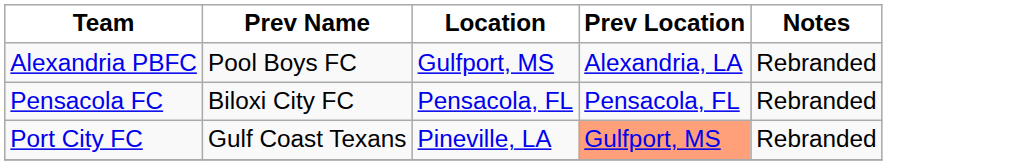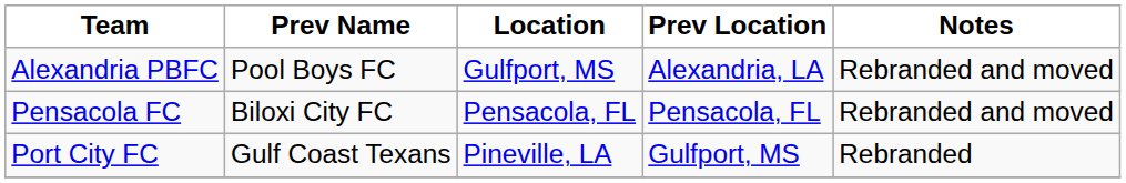 <table class="wikitable">
 <tr>
 <th style="background:white">Team</th>
 <th style="background:white">Prev Name</th>
 <th style="background:white">Location</th>
 <th style="background:white">Prev Location</th>
 <th style="background:white">Notes</th>
 </tr>
 <tr>
 <td><a href='#'>Alexandria PBFC</a></td>
 <td>Pool Boys FC</td>
 <td><a href='#'>Gulfport, MS</a></td>
 <td><a href='#'>Alexandria, LA</a></td>
-<td>Rebranded</td>
+<td>Rebranded and moved</td>
 </tr>
 <tr>
 <td><a href='#'>Pensacola FC</a></td>
 <td>Biloxi City FC</td>
 <td><a href='#'>Pensacola, FL</a></td>
 <td><a href='#'>Pensacola, FL</a></td>
-<td>Rebranded</td>
+<td>Rebranded and moved</td>
 </tr>
 <tr>
 <td><a href='#'>Port City FC</a></td>
 <td>Gulf Coast Texans</td>
 <td><a href='#'>Pineville, LA</a></td>
-<td style="background: lightsalmon;"><a href='#'>Gulfport, MS</a></td>
+<td><a href='#'>Gulfport, MS</a></td>
 <td>Rebranded</td>
 </tr>
 <tr>
 </tr>
 </table>
